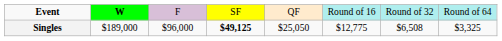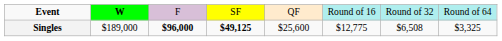 <table class=wikitable style=font-size:95%;text-align:center>
 <tr>
 <td style="width:130px"><strong>Event</strong></td>
 <td style="width:85px; background:lime"><strong>W</strong></td>
 <td style="width:85px; background:thistle">F</td>
 <td style="width:85px; background:#ffff00">SF</td>
 <td style="width:85px; background:#ffebcd">QF</td>
 <td style="width:85px; background:#afeeee">Round of 16</td>
 <td style="width:85px; background:#afeeee">Round of 32</td>
 <td style="width:85px; background:#afeeee">Round of 64</td>
 </tr>
 <tr>
 <th style=background:#f3f3f3>Singles</th>
 <td>$189,000</td>
-<td>$96,000</td>
+<td><strong>$96,000</strong></td>
 <td><strong>$49,125</strong></td>
-<td>$25,050</td>
+<td>$25,600</td>
 <td>$12,775</td>
 <td>$6,508</td>
 <td>$3,325</td>
 </tr>
 </table>
